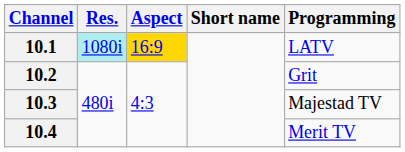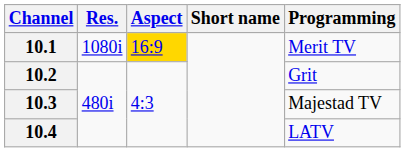 <table class="wikitable">
 <tr>
 <th><a href='#'>Channel</a></th>
 <th><a href='#'>Res.</a></th>
 <th><a href='#'>Aspect</a></th>
 <th>Short name</th>
 <th>Programming</th>
 </tr>
 <tr>
 <th scope = "row">10.1</th>
-<td style="background: paleturquoise;"><a href='#'>1080i</a></td>
+<td><a href='#'>1080i</a></td>
 <td style="background: gold;"><a href='#'>16:9</a></td>
 <td rowspan=4></td>
-<td><a href='#'>LATV</a></td>
+<td><a href='#'>Merit TV</a></td>
 </tr>
 <tr>
 <th scope = "row">10.2</th>
 <td rowspan="3"><a href='#'>480i</a></td>
 <td rowspan="3"><a href='#'>4:3</a></td>
 <td><a href='#'>Grit</a></td>
 </tr>
 <tr>
 <th scope = "row">10.3</th>
 <td>Majestad TV</td>
 </tr>
 <tr>
 <th scope = "row">10.4</th>
-<td><a href='#'>Merit TV</a></td>
+<td><a href='#'>LATV</a></td>
 </tr>
 </table>
